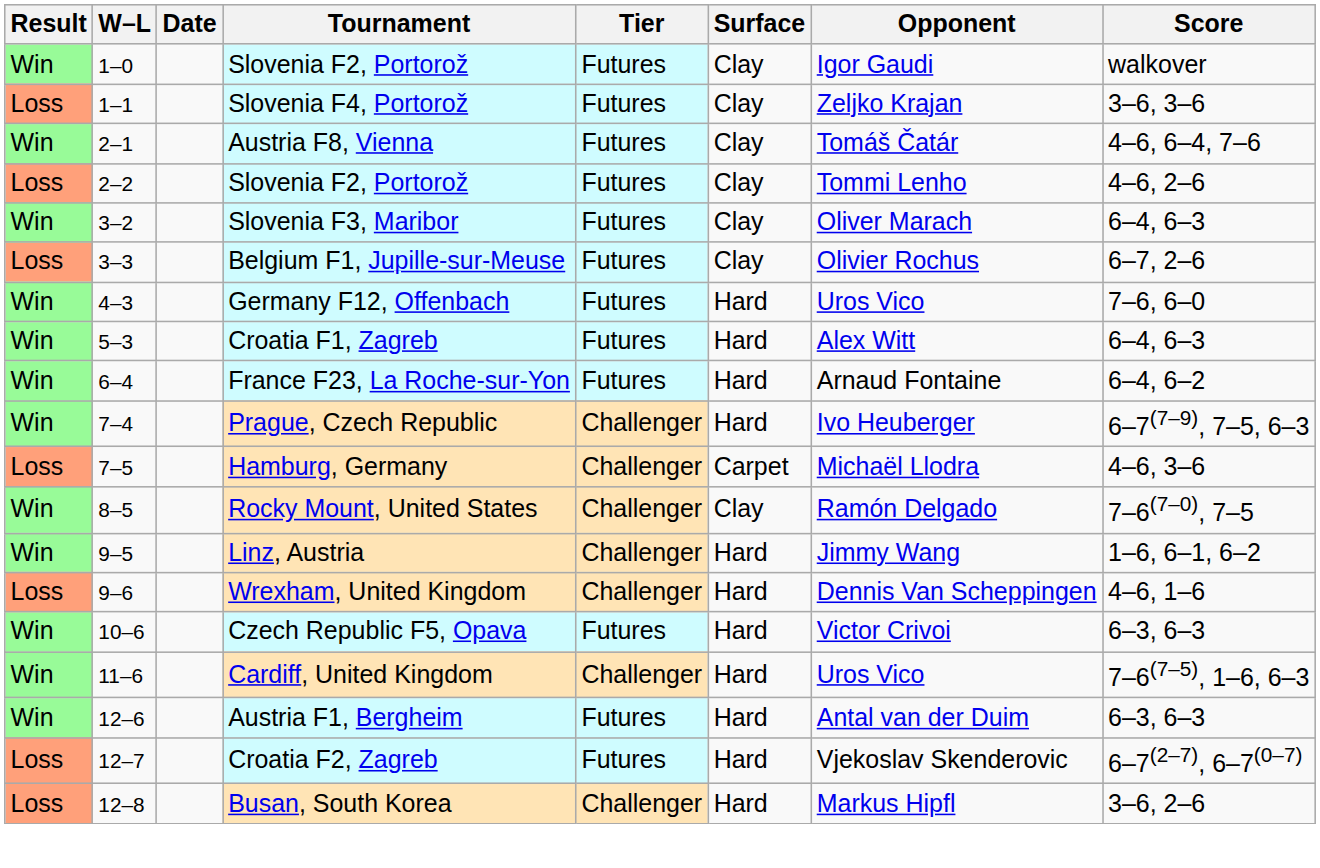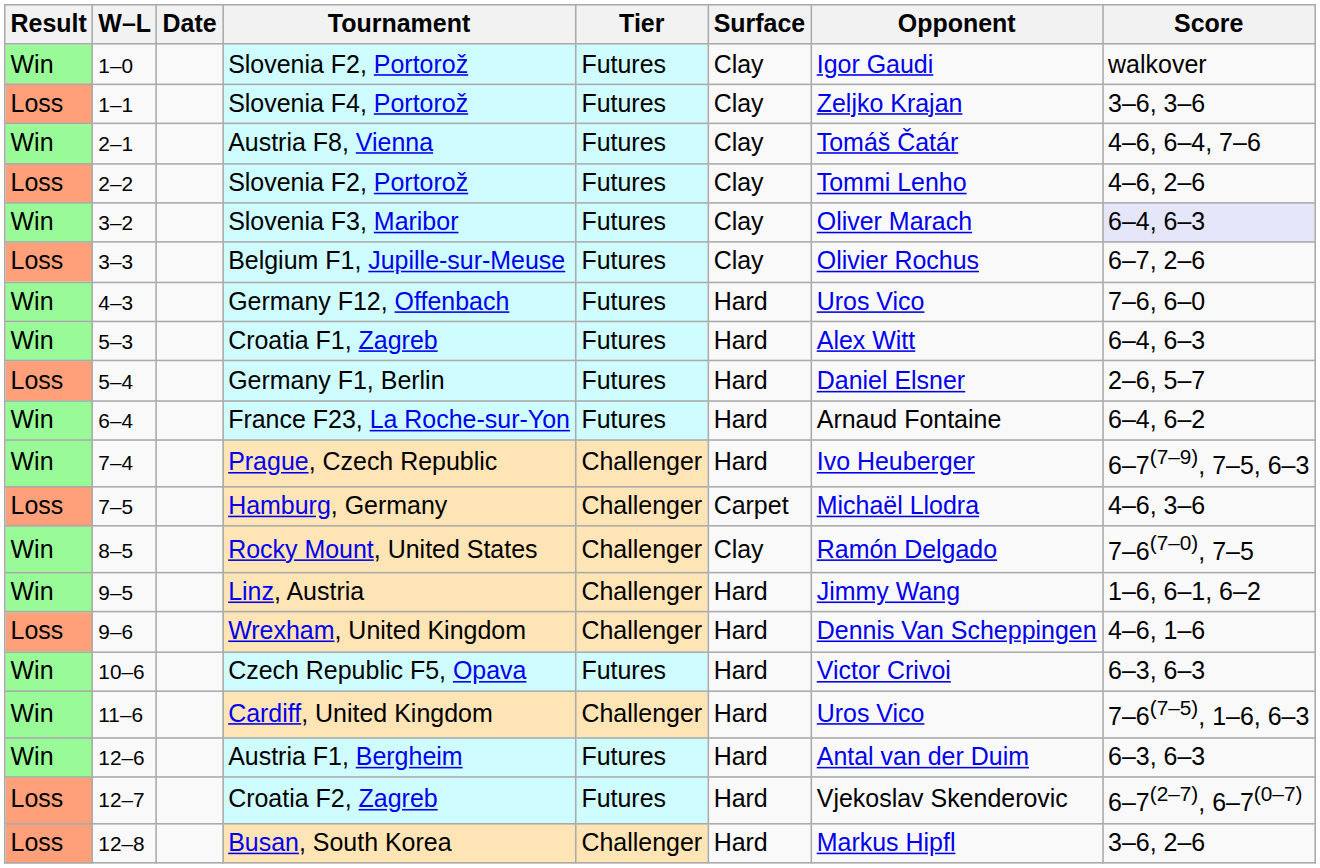 <table class="sortable wikitable">
 <tr>
 <th>Result</th>
 <th class="unsortable">W–L</th>
 <th>Date</th>
 <th>Tournament</th>
 <th>Tier</th>
 <th>Surface</th>
 <th>Opponent</th>
 <th class="unsortable">Score</th>
 </tr>
 <tr>
 <td bgcolor=98fb98>Win</td>
 <td><small>1–0</small></td>
 <td></td>
 <td bgcolor=cffcff>Slovenia F2, <a href='#'>Portorož</a></td>
 <td bgcolor=cffcff>Futures</td>
 <td>Clay</td>
 <td> <a href='#'>Igor Gaudi</a></td>
 <td>walkover</td>
 </tr>
 <tr>
 <td bgcolor=ffa07a>Loss</td>
 <td><small>1–1</small></td>
 <td></td>
 <td bgcolor=cffcff>Slovenia F4, <a href='#'>Portorož</a></td>
 <td bgcolor=cffcff>Futures</td>
 <td>Clay</td>
 <td> <a href='#'>Zeljko Krajan</a></td>
 <td>3–6, 3–6</td>
 </tr>
 <tr>
 <td bgcolor=98fb98>Win</td>
 <td><small>2–1</small></td>
 <td></td>
 <td bgcolor=cffcff>Austria F8, <a href='#'>Vienna</a></td>
 <td bgcolor=cffcff>Futures</td>
 <td>Clay</td>
 <td> <a href='#'>Tomáš Čatár</a></td>
 <td>4–6, 6–4, 7–6</td>
 </tr>
 <tr>
 <td bgcolor=ffa07a>Loss</td>
 <td><small>2–2</small></td>
 <td></td>
 <td bgcolor=cffcff>Slovenia F2, <a href='#'>Portorož</a></td>
 <td bgcolor=cffcff>Futures</td>
 <td>Clay</td>
 <td> <a href='#'>Tommi Lenho</a></td>
 <td>4–6, 2–6</td>
 </tr>
 <tr>
 <td bgcolor=98fb98>Win</td>
 <td><small>3–2</small></td>
 <td></td>
 <td bgcolor=cffcff>Slovenia F3, <a href='#'>Maribor</a></td>
 <td bgcolor=cffcff>Futures</td>
 <td>Clay</td>
 <td> <a href='#'>Oliver Marach</a></td>
-<td>6–4, 6–3</td>
+<td style="background: lavender;">6–4, 6–3</td>
 </tr>
 <tr>
 <td bgcolor=ffa07a>Loss</td>
 <td><small>3–3</small></td>
 <td></td>
 <td bgcolor=cffcff>Belgium F1, <a href='#'>Jupille-sur-Meuse</a></td>
 <td bgcolor=cffcff>Futures</td>
 <td>Clay</td>
 <td> <a href='#'>Olivier Rochus</a></td>
 <td>6–7, 2–6</td>
 </tr>
 <tr>
 <td bgcolor=98fb98>Win</td>
 <td><small>4–3</small></td>
 <td></td>
 <td bgcolor=cffcff>Germany F12, <a href='#'>Offenbach</a></td>
 <td bgcolor=cffcff>Futures</td>
 <td>Hard</td>
 <td> <a href='#'>Uros Vico</a></td>
 <td>7–6, 6–0</td>
 </tr>
 <tr>
 <td bgcolor=98fb98>Win</td>
 <td><small>5–3</small></td>
 <td></td>
 <td bgcolor=cffcff>Croatia F1, <a href='#'>Zagreb</a></td>
 <td bgcolor=cffcff>Futures</td>
 <td>Hard</td>
 <td> <a href='#'>Alex Witt</a></td>
 <td>6–4, 6–3</td>
+</tr>
+<tr>
+<td bgcolor=ffa07a>Loss</td>
+<td><small>5–4</small></td>
+<td></td>
+<td bgcolor=cffcff>Germany F1, Berlin</td>
+<td bgcolor=cffcff>Futures</td>
+<td>Hard</td>
+<td> <a href='#'>Daniel Elsner</a></td>
+<td>2–6, 5–7</td>
 </tr>
 <tr>
 <td bgcolor=98fb98>Win</td>
 <td><small>6–4</small></td>
 <td></td>
 <td bgcolor=cffcff>France F23, <a href='#'>La Roche-sur-Yon</a></td>
 <td bgcolor=cffcff>Futures</td>
 <td>Hard</td>
 <td> Arnaud Fontaine</td>
 <td>6–4, 6–2</td>
 </tr>
 <tr>
 <td bgcolor=98fb98>Win</td>
 <td><small>7–4</small></td>
 <td></td>
 <td bgcolor=moccasin><a href='#'>Prague</a>, Czech Republic</td>
 <td bgcolor=moccasin>Challenger</td>
 <td>Hard</td>
 <td> <a href='#'>Ivo Heuberger</a></td>
 <td>6–7<sup>(7–9)</sup>, 7–5, 6–3</td>
 </tr>
 <tr>
 <td bgcolor=ffa07a>Loss</td>
 <td><small>7–5</small></td>
 <td></td>
 <td bgcolor=moccasin><a href='#'>Hamburg</a>, Germany</td>
 <td bgcolor=moccasin>Challenger</td>
 <td>Carpet</td>
 <td> <a href='#'>Michaël Llodra</a></td>
 <td>4–6, 3–6</td>
 </tr>
 <tr>
 <td bgcolor=98fb98>Win</td>
 <td><small>8–5</small></td>
 <td></td>
 <td bgcolor=moccasin><a href='#'>Rocky Mount</a>, United States</td>
 <td bgcolor=moccasin>Challenger</td>
 <td>Clay</td>
 <td> <a href='#'>Ramón Delgado</a></td>
 <td>7–6<sup>(7–0)</sup>, 7–5</td>
 </tr>
 <tr>
 <td bgcolor=98fb98>Win</td>
 <td><small>9–5</small></td>
 <td></td>
 <td bgcolor=moccasin><a href='#'>Linz</a>, Austria</td>
 <td bgcolor=moccasin>Challenger</td>
 <td>Hard</td>
 <td> <a href='#'>Jimmy Wang</a></td>
 <td>1–6, 6–1, 6–2</td>
 </tr>
 <tr>
 <td bgcolor=ffa07a>Loss</td>
 <td><small>9–6</small></td>
 <td></td>
 <td bgcolor=moccasin><a href='#'>Wrexham</a>, United Kingdom</td>
 <td bgcolor=moccasin>Challenger</td>
 <td>Hard</td>
 <td> <a href='#'>Dennis Van Scheppingen</a></td>
 <td>4–6, 1–6</td>
 </tr>
 <tr>
 <td bgcolor=98fb98>Win</td>
 <td><small>10–6</small></td>
 <td></td>
 <td bgcolor=cffcff>Czech Republic F5, <a href='#'>Opava</a></td>
 <td bgcolor=cffcff>Futures</td>
 <td>Hard</td>
 <td> <a href='#'>Victor Crivoi</a></td>
 <td>6–3, 6–3</td>
 </tr>
 <tr>
 <td bgcolor=98fb98>Win</td>
 <td><small>11–6</small></td>
 <td></td>
 <td bgcolor=moccasin><a href='#'>Cardiff</a>, United Kingdom</td>
 <td bgcolor=moccasin>Challenger</td>
 <td>Hard</td>
 <td> <a href='#'>Uros Vico</a></td>
 <td>7–6<sup>(7–5)</sup>, 1–6, 6–3</td>
 </tr>
 <tr>
 <td bgcolor=98fb98>Win</td>
 <td><small>12–6</small></td>
 <td></td>
 <td bgcolor=cffcff>Austria F1, <a href='#'>Bergheim</a></td>
 <td bgcolor=cffcff>Futures</td>
 <td>Hard</td>
 <td> <a href='#'>Antal van der Duim</a></td>
 <td>6–3, 6–3</td>
 </tr>
 <tr>
 <td bgcolor=ffa07a>Loss</td>
 <td><small>12–7</small></td>
 <td></td>
 <td bgcolor=cffcff>Croatia F2, <a href='#'>Zagreb</a></td>
 <td bgcolor=cffcff>Futures</td>
 <td>Hard</td>
 <td> Vjekoslav Skenderovic</td>
 <td>6–7<sup>(2–7)</sup>, 6–7<sup>(0–7)</sup></td>
 </tr>
 <tr>
 <td bgcolor=ffa07a>Loss</td>
 <td><small>12–8</small></td>
 <td></td>
 <td bgcolor=moccasin><a href='#'>Busan</a>, South Korea</td>
 <td bgcolor=moccasin>Challenger</td>
 <td>Hard</td>
 <td> <a href='#'>Markus Hipfl</a></td>
 <td>3–6, 2–6</td>
 </tr>
 </table>
